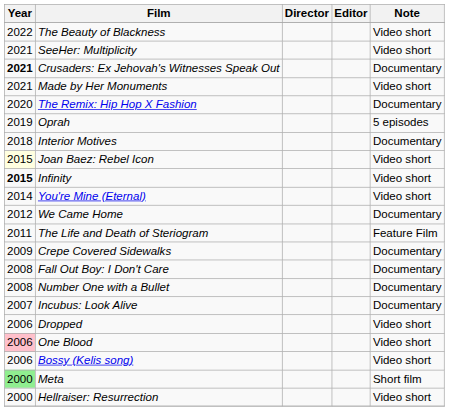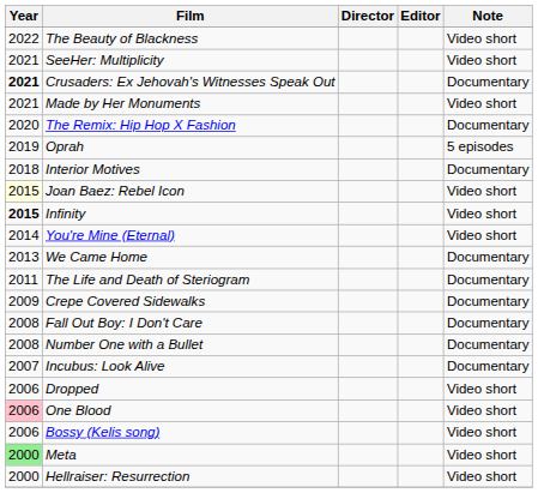 <table class="wikitable sortable" style="text-align:left">
 <tr>
 <th>Year</th>
 <th>Film</th>
 <th>Director</th>
 <th>Editor</th>
 <th>Note</th>
 </tr>
 <tr>
 </tr>
 <tr>
 <td>2022</td>
 <td><em>The Beauty of Blackness</em></td>
 <td></td>
 <td></td>
 <td>Video short</td>
 </tr>
 <tr>
 <td>2021</td>
 <td><em>SeeHer: Multiplicity</em></td>
 <td></td>
 <td></td>
 <td>Video short</td>
 </tr>
 <tr>
 <td><strong>2021</strong></td>
 <td><em>Crusaders: Ex Jehovah's Witnesses Speak Out</em></td>
 <td></td>
 <td></td>
 <td>Documentary</td>
 </tr>
 <tr>
 <td>2021</td>
 <td><em>Made by Her Monuments</em></td>
 <td></td>
 <td></td>
 <td>Video short</td>
 </tr>
 <tr>
 <td>2020</td>
 <td><em><a href='#'>The Remix: Hip Hop X Fashion</a></em></td>
 <td></td>
 <td></td>
 <td>Documentary</td>
 </tr>
 <tr>
 <td>2019</td>
 <td><em>Oprah</em></td>
 <td></td>
 <td></td>
 <td>5 episodes</td>
 </tr>
 <tr>
 <td>2018</td>
 <td><em>Interior Motives</em></td>
 <td></td>
 <td></td>
 <td>Documentary</td>
 </tr>
 <tr>
 <td style="background: lightyellow;">2015</td>
 <td><em>Joan Baez: Rebel Icon</em></td>
 <td></td>
 <td></td>
 <td>Video short</td>
 </tr>
 <tr>
 <td><strong>2015</strong></td>
 <td><em>Infinity</em></td>
 <td></td>
 <td></td>
 <td>Video short</td>
 </tr>
 <tr>
 <td>2014</td>
 <td><em><a href='#'>You're Mine (Eternal)</a></em></td>
 <td></td>
 <td></td>
 <td>Video short</td>
 </tr>
 <tr>
-<td>2012</td>
+<td>2013</td>
 <td><em>We Came Home</em></td>
 <td></td>
 <td></td>
 <td>Documentary</td>
 </tr>
 <tr>
 <td>2011</td>
 <td><em>The Life and Death of Steriogram</em></td>
 <td></td>
 <td></td>
-<td>Feature Film</td>
+<td>Documentary</td>
 </tr>
 <tr>
 <td>2009</td>
 <td><em>Crepe Covered Sidewalks</em></td>
 <td></td>
 <td></td>
 <td>Documentary</td>
 </tr>
 <tr>
 <td>2008</td>
 <td><em>Fall Out Boy: I Don't Care</em></td>
 <td></td>
 <td></td>
 <td>Documentary</td>
 </tr>
 <tr>
 <td>2008</td>
 <td><em>Number One with a Bullet</em></td>
 <td></td>
 <td></td>
 <td>Documentary</td>
 </tr>
 <tr>
 <td>2007</td>
 <td><em>Incubus: Look Alive</em></td>
 <td></td>
 <td></td>
 <td>Documentary</td>
 </tr>
 <tr>
 <td>2006</td>
 <td><em>Dropped</em></td>
 <td></td>
 <td></td>
 <td>Video short</td>
 </tr>
 <tr>
 <td style="background: pink;">2006</td>
 <td><em>One Blood</em></td>
 <td></td>
 <td></td>
 <td>Video short</td>
 </tr>
 <tr>
 <td>2006</td>
 <td><em><a href='#'>Bossy (Kelis song)</a></em></td>
 <td></td>
 <td></td>
 <td>Video short</td>
 </tr>
 <tr>
 <td style="background: lightgreen;">2000</td>
 <td><em>Meta</em></td>
 <td></td>
 <td></td>
-<td>Short film</td>
+<td>Video short</td>
 </tr>
 <tr>
 <td>2000</td>
 <td><em>Hellraiser: Resurrection</em></td>
 <td></td>
 <td></td>
 <td>Video short</td>
 </tr>
 <tr>
 </tr>
 </table>
